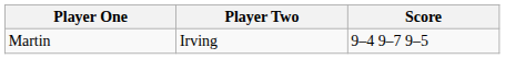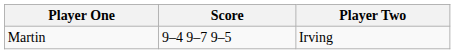 <table class="wikitable">
 <tr>
 <th width=170>Player One</th>
+<th width=150>Score</th>
 <th width=170>Player Two</th>
-<th width=150>Score</th>
 </tr>
 <tr>
 <td> Martin</td>
+<td>9–4 9–7 9–5</td>
 <td> Irving</td>
-<td>9–4 9–7 9–5</td>
 </tr>
 </table>
